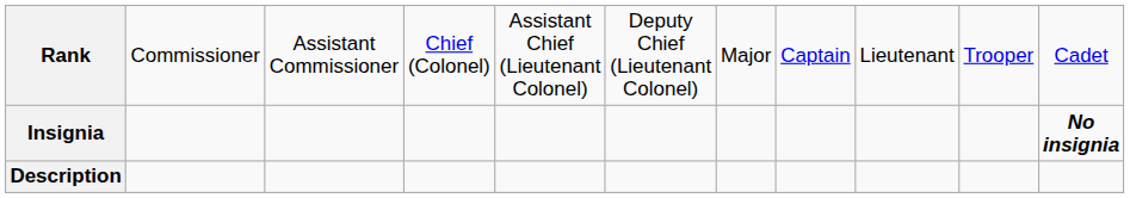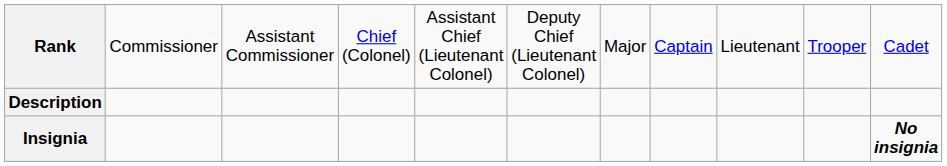 <table class="wikitable">
 <tr style="text-align:center;">
 <th>Rank</th>
 <td>Commissioner</td>
 <td>Assistant Commissioner</td>
 <td><a href='#'>Chief</a> (Colonel)</td>
 <td>Assistant Chief (Lieutenant Colonel)</td>
 <td>Deputy Chief (Lieutenant Colonel)</td>
 <td>Major</td>
 <td><a href='#'>Captain</a></td>
 <td>Lieutenant</td>
 <td><a href='#'>Trooper</a></td>
 <td><a href='#'>Cadet</a></td>
 </tr>
 <tr style="text-align:center;">
+<th>Description</th>
+<td></td>
+<td></td>
+<td></td>
+<td></td>
+<td></td>
+<td></td>
+<td></td>
+<td></td>
+<td></td>
+<td></td>
+</tr>
+<tr style="text-align:center;">
 <th>Insignia</th>
 <td></td>
 <td></td>
 <td></td>
 <td></td>
 <td></td>
 <td></td>
 <td></td>
 <td></td>
 <td></td>
 <td><strong><em>No insignia</em></strong></td>
 </tr>
-<tr style="text-align:center;">
-<th>Description</th>
-<td></td>
-<td></td>
-<td></td>
-<td></td>
-<td></td>
-<td></td>
-<td></td>
-<td></td>
-<td></td>
-<td></td>
-</tr>
 </table>
